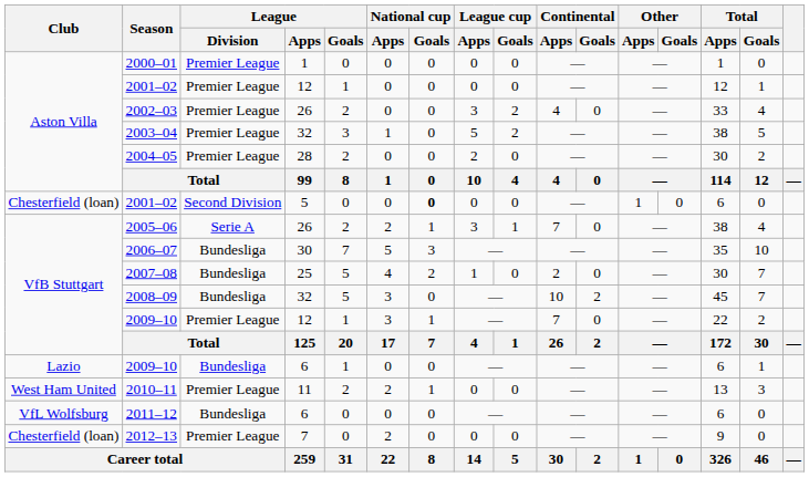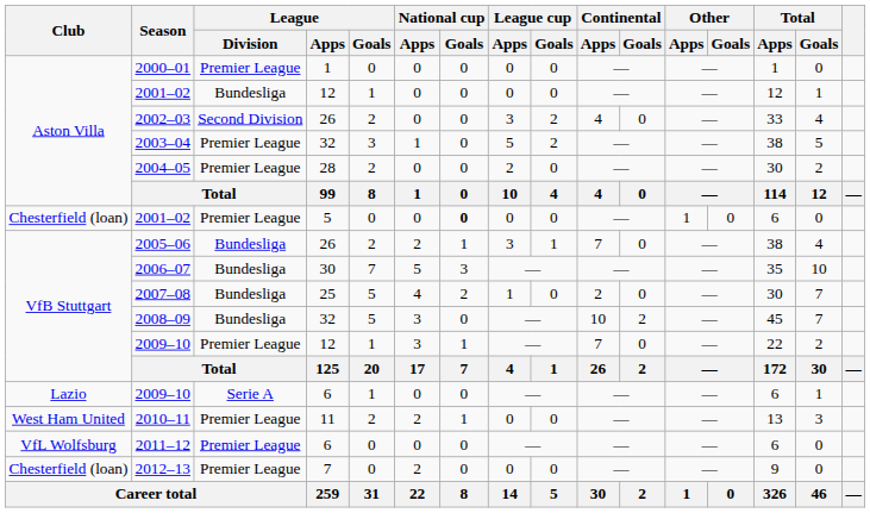 <table class="wikitable" Style="text-align:center">
 <tr>
 <th rowspan="2">Club</th>
 <th rowspan="2">Season</th>
 <th colspan="3">League</th>
 <th colspan="2">National cup</th>
 <th colspan="2">League cup</th>
 <th colspan="2">Continental</th>
 <th colspan="2">Other</th>
 <th colspan="2">Total</th>
 <th rowspan="2"></th>
 </tr>
 <tr>
 <th>Division</th>
 <th>Apps</th>
 <th>Goals</th>
 <th>Apps</th>
 <th>Goals</th>
 <th>Apps</th>
 <th>Goals</th>
 <th>Apps</th>
 <th>Goals</th>
 <th>Apps</th>
 <th>Goals</th>
 <th>Apps</th>
 <th>Goals</th>
 </tr>
 <tr>
 <td rowspan="6"><a href='#'>Aston Villa</a></td>
 <td><a href='#'>2000–01</a></td>
 <td><a href='#'>Premier League</a></td>
 <td>1</td>
 <td>0</td>
 <td>0</td>
 <td>0</td>
 <td>0</td>
 <td>0</td>
 <td colspan="2">—</td>
 <td colspan="2">—</td>
 <td>1</td>
 <td>0</td>
 <td></td>
 </tr>
 <tr>
 <td><a href='#'>2001–02</a></td>
-<td>Premier League</td>
+<td>Bundesliga</td>
 <td>12</td>
 <td>1</td>
 <td>0</td>
 <td>0</td>
 <td>0</td>
 <td>0</td>
 <td colspan="2">—</td>
 <td colspan="2">—</td>
 <td>12</td>
 <td>1</td>
 <td></td>
 </tr>
 <tr>
 <td><a href='#'>2002–03</a></td>
-<td>Premier League</td>
+<td><a href='#'>Second Division</a></td>
 <td>26</td>
 <td>2</td>
 <td>0</td>
 <td>0</td>
 <td>3</td>
 <td>2</td>
 <td>4</td>
 <td>0</td>
 <td colspan="2">—</td>
 <td>33</td>
 <td>4</td>
 <td></td>
 </tr>
 <tr>
 <td><a href='#'>2003–04</a></td>
 <td>Premier League</td>
 <td>32</td>
 <td>3</td>
 <td>1</td>
 <td>0</td>
 <td>5</td>
 <td>2</td>
 <td colspan="2">—</td>
 <td colspan="2">—</td>
 <td>38</td>
 <td>5</td>
 <td></td>
 </tr>
 <tr>
 <td><a href='#'>2004–05</a></td>
 <td>Premier League</td>
 <td>28</td>
 <td>2</td>
 <td>0</td>
 <td>0</td>
 <td>2</td>
 <td>0</td>
 <td colspan="2">—</td>
 <td colspan="2">—</td>
 <td>30</td>
 <td>2</td>
 <td></td>
 </tr>
 <tr>
 <th colspan="2">Total</th>
 <th>99</th>
 <th>8</th>
 <th>1</th>
 <th>0</th>
 <th>10</th>
 <th>4</th>
 <th>4</th>
 <th>0</th>
 <th colspan="2">—</th>
 <th>114</th>
 <th>12</th>
 <th>—</th>
 </tr>
 <tr>
 <td><a href='#'>Chesterfield</a> (loan)</td>
 <td><a href='#'>2001–02</a></td>
-<td><a href='#'>Second Division</a></td>
+<td>Premier League</td>
 <td>5</td>
 <td>0</td>
 <td>0</td>
 <td><strong>0</strong></td>
 <td>0</td>
 <td>0</td>
 <td colspan="2">—</td>
 <td>1</td>
 <td>0</td>
 <td>6</td>
 <td>0</td>
 <td></td>
 </tr>
 <tr>
 <td rowspan="6"><a href='#'>VfB Stuttgart</a></td>
 <td><a href='#'>2005–06</a></td>
-<td><a href='#'>Serie A</a></td>
+<td><a href='#'>Bundesliga</a></td>
 <td>26</td>
 <td>2</td>
 <td>2</td>
 <td>1</td>
 <td>3</td>
 <td>1</td>
 <td>7</td>
 <td>0</td>
 <td colspan="2">—</td>
 <td>38</td>
 <td>4</td>
 <td></td>
 </tr>
 <tr>
 <td><a href='#'>2006–07</a></td>
 <td>Bundesliga</td>
 <td>30</td>
 <td>7</td>
 <td>5</td>
 <td>3</td>
 <td colspan="2">—</td>
 <td colspan="2">—</td>
 <td colspan="2">—</td>
 <td>35</td>
 <td>10</td>
 <td></td>
 </tr>
 <tr>
 <td><a href='#'>2007–08</a></td>
 <td>Bundesliga</td>
 <td>25</td>
 <td>5</td>
 <td>4</td>
 <td>2</td>
 <td>1</td>
 <td>0</td>
 <td>2</td>
 <td>0</td>
 <td colspan="2">—</td>
 <td>30</td>
 <td>7</td>
 <td></td>
 </tr>
 <tr>
 <td><a href='#'>2008–09</a></td>
 <td>Bundesliga</td>
 <td>32</td>
 <td>5</td>
 <td>3</td>
 <td>0</td>
 <td colspan="2">—</td>
 <td>10</td>
 <td>2</td>
 <td colspan="2">—</td>
 <td>45</td>
 <td>7</td>
 <td></td>
 </tr>
 <tr>
 <td><a href='#'>2009–10</a></td>
 <td>Premier League</td>
 <td>12</td>
 <td>1</td>
 <td>3</td>
 <td>1</td>
 <td colspan="2">—</td>
 <td>7</td>
 <td>0</td>
 <td colspan="2">—</td>
 <td>22</td>
 <td>2</td>
 <td></td>
 </tr>
 <tr>
 <th colspan="2">Total</th>
 <th>125</th>
 <th>20</th>
 <th>17</th>
 <th>7</th>
 <th>4</th>
 <th>1</th>
 <th>26</th>
 <th>2</th>
 <th colspan="2">—</th>
 <th>172</th>
 <th>30</th>
 <th>—</th>
 </tr>
 <tr>
 <td><a href='#'>Lazio</a></td>
 <td><a href='#'>2009–10</a></td>
-<td><a href='#'>Bundesliga</a></td>
+<td><a href='#'>Serie A</a></td>
 <td>6</td>
 <td>1</td>
 <td>0</td>
 <td>0</td>
 <td colspan="2">—</td>
 <td colspan="2">—</td>
 <td colspan="2">—</td>
 <td>6</td>
 <td>1</td>
 <td></td>
 </tr>
 <tr>
 <td><a href='#'>West Ham United</a></td>
 <td><a href='#'>2010–11</a></td>
 <td>Premier League</td>
 <td>11</td>
 <td>2</td>
 <td>2</td>
 <td>1</td>
 <td>0</td>
 <td>0</td>
 <td colspan="2">—</td>
 <td colspan="2">—</td>
 <td>13</td>
 <td>3</td>
 <td></td>
 </tr>
 <tr>
 <td><a href='#'>VfL Wolfsburg</a></td>
 <td><a href='#'>2011–12</a></td>
-<td>Bundesliga</td>
+<td><a href='#'>Premier League</a></td>
 <td>6</td>
 <td>0</td>
 <td>0</td>
 <td>0</td>
 <td colspan="2">—</td>
 <td colspan="2">—</td>
 <td colspan="2">—</td>
 <td>6</td>
 <td>0</td>
 <td></td>
 </tr>
 <tr>
 <td><a href='#'>Chesterfield</a> (loan)</td>
 <td><a href='#'>2012–13</a></td>
 <td>Premier League</td>
 <td>7</td>
 <td>0</td>
 <td>2</td>
 <td>0</td>
 <td>0</td>
 <td>0</td>
 <td colspan="2">—</td>
 <td colspan="2">—</td>
 <td>9</td>
 <td>0</td>
 <td></td>
 </tr>
 <tr>
 <th colspan="3">Career total</th>
 <th>259</th>
 <th>31</th>
 <th>22</th>
 <th>8</th>
 <th>14</th>
 <th>5</th>
 <th>30</th>
 <th>2</th>
 <th>1</th>
 <th>0</th>
 <th>326</th>
 <th>46</th>
 <th>—</th>
 </tr>
 </table>
